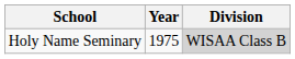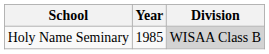 <table class="wikitable">
 <tr>
 <th>School</th>
 <th>Year</th>
 <th>Division</th>
 </tr>
 <tr>
 <td>Holy Name Seminary</td>
-<td>1975</td>
+<td>1985</td>
 <td style="background: lightgrey;">WISAA Class B</td>
 </tr>
 </table>
